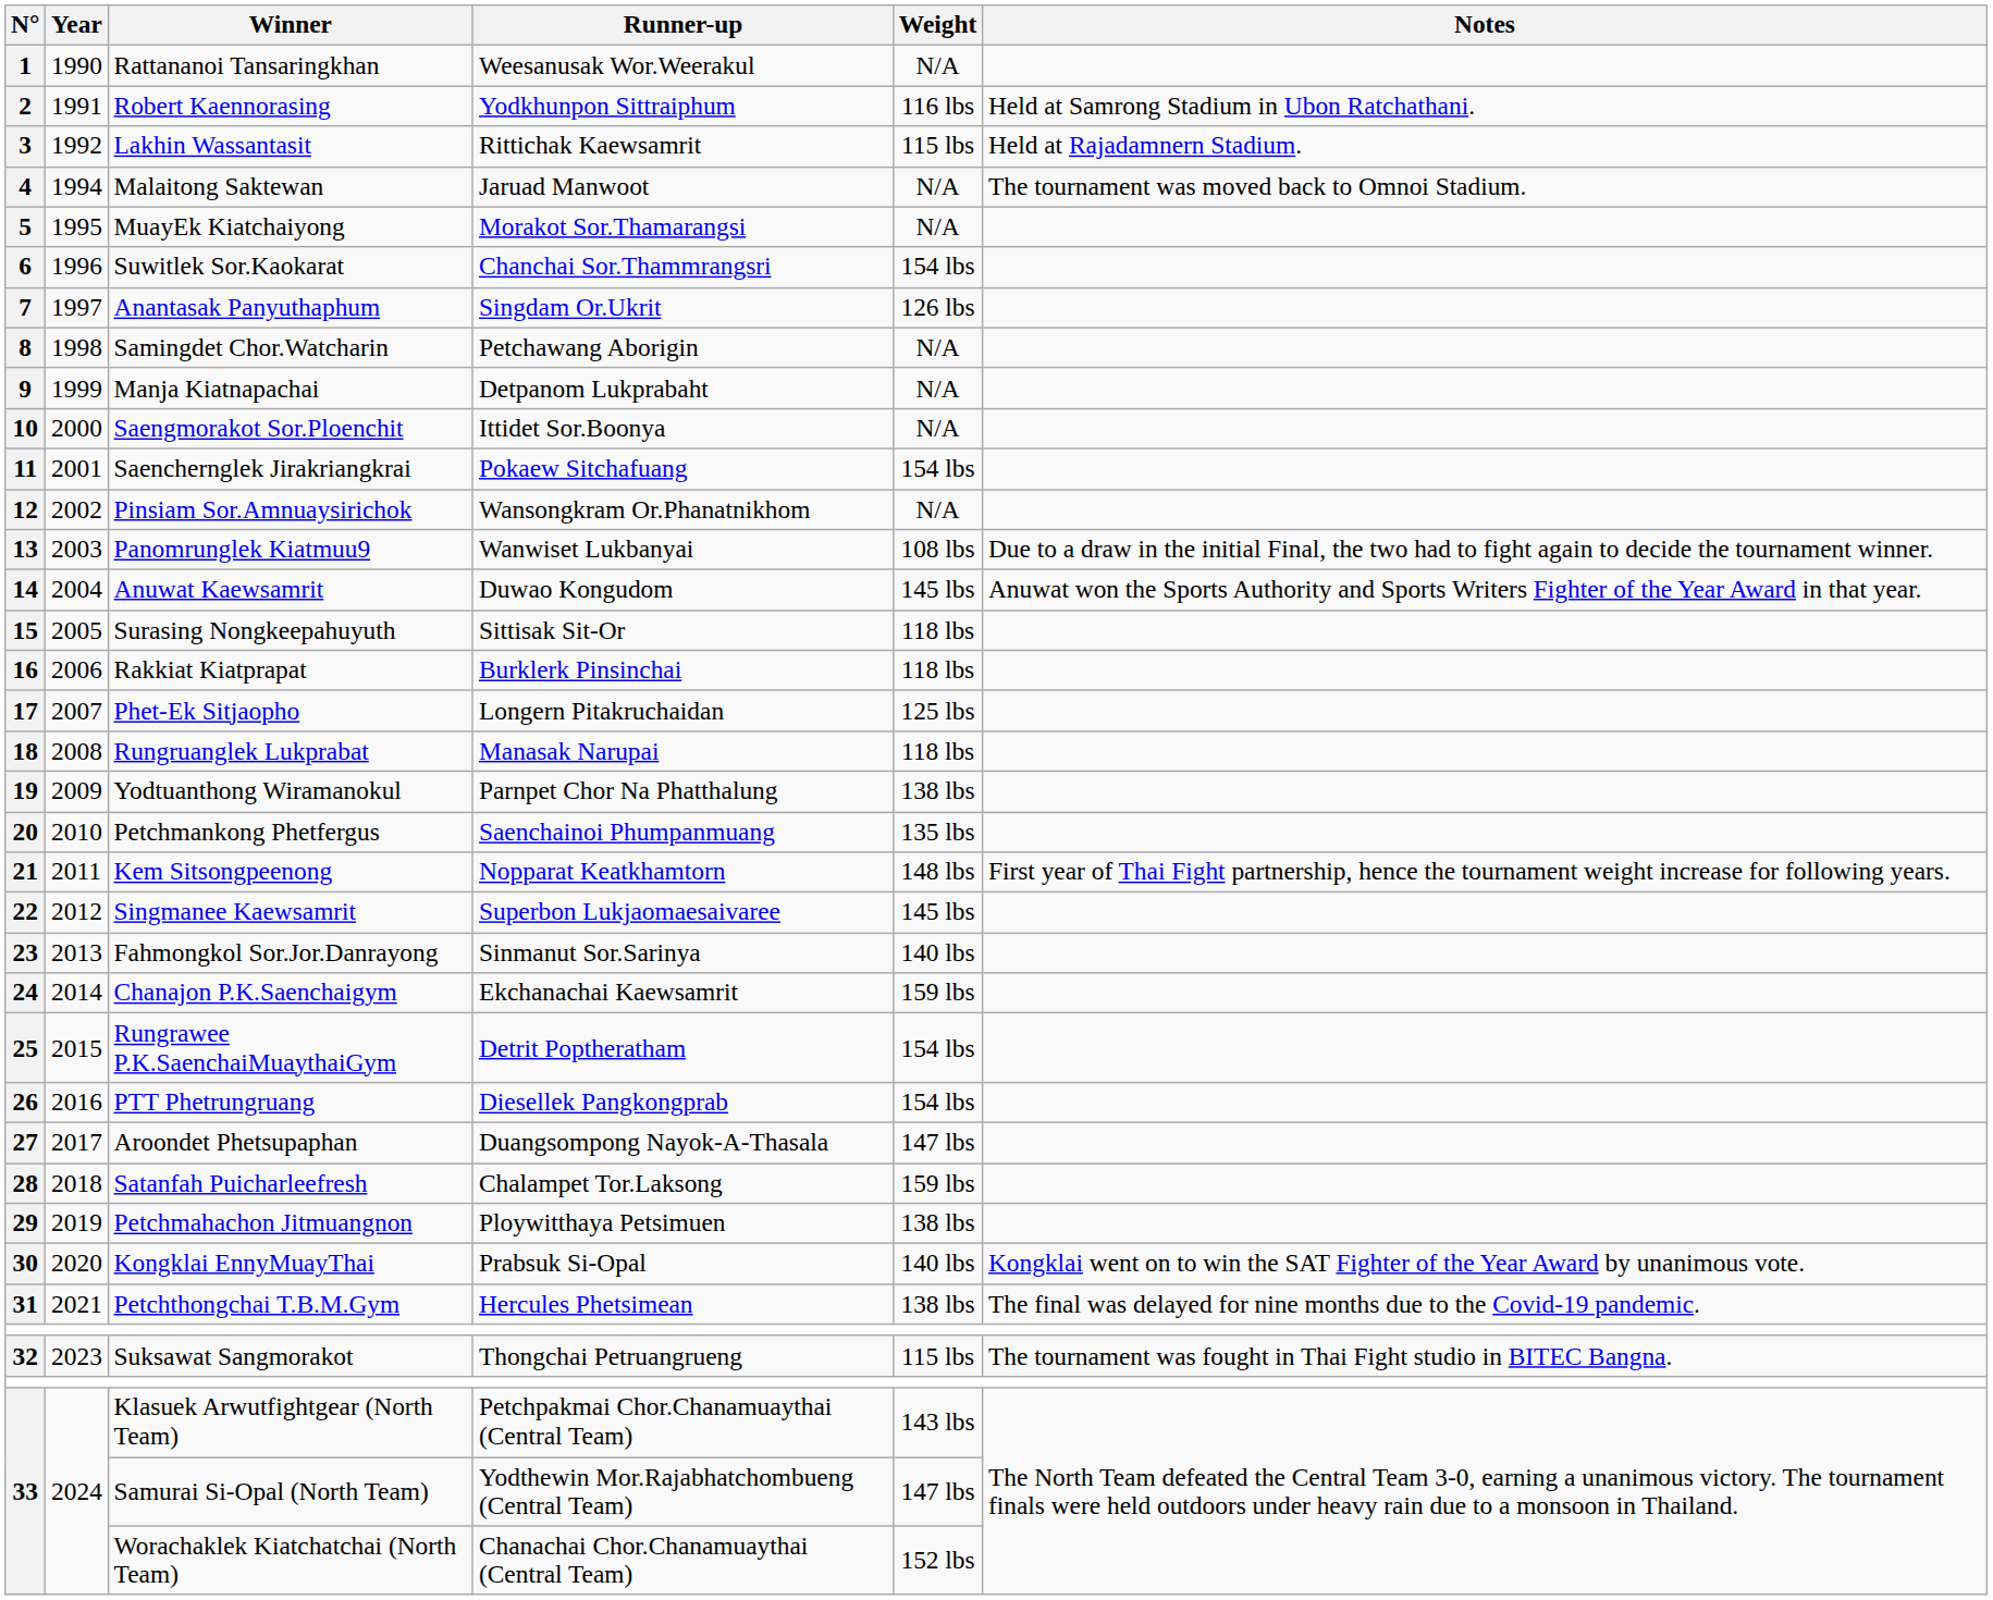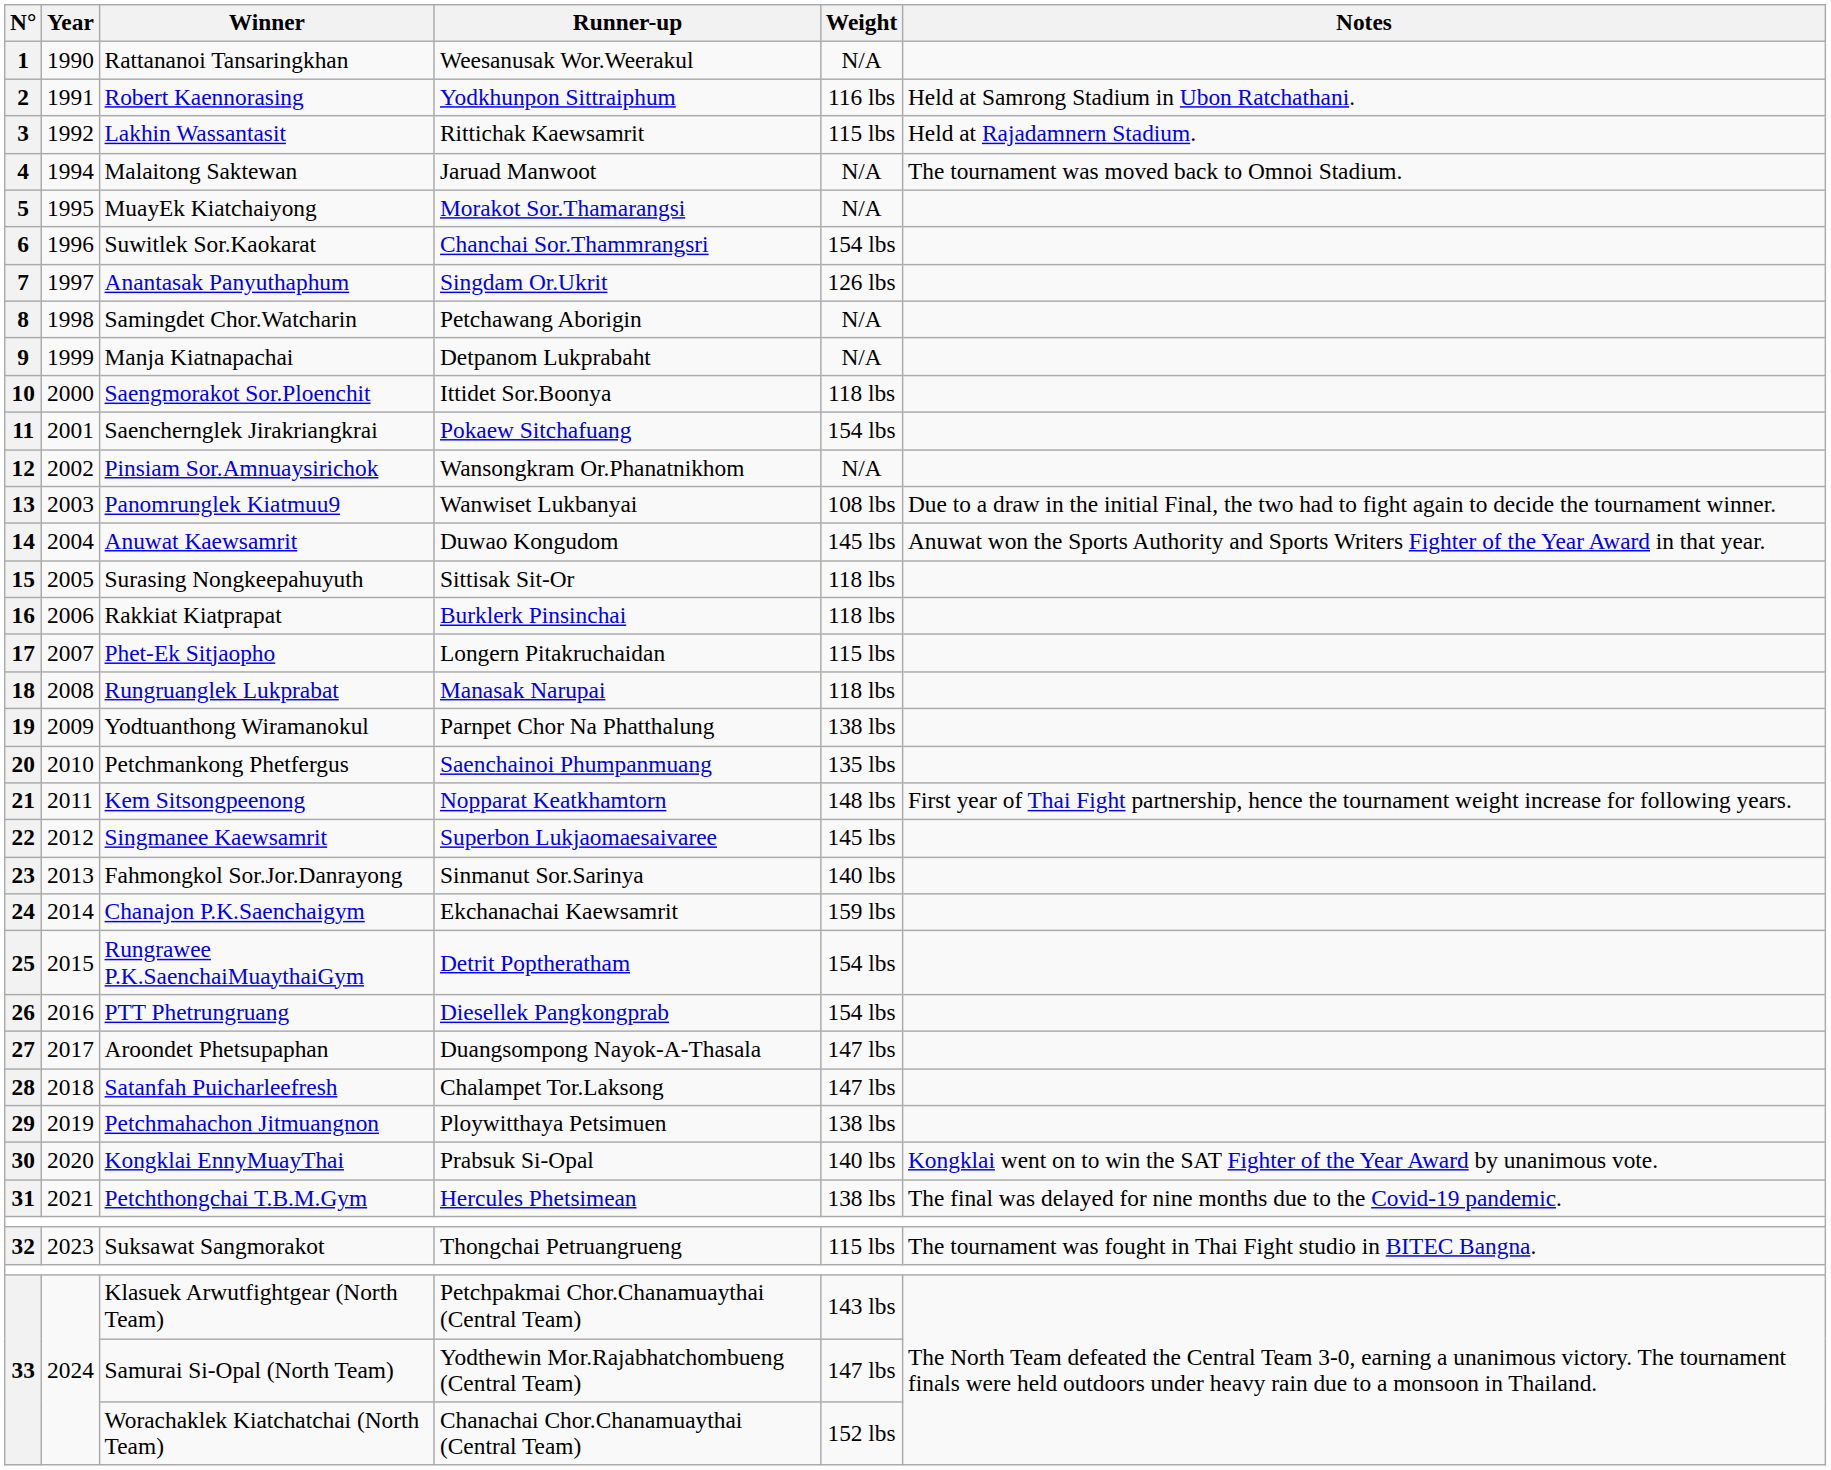 <table class="wikitable">
 <tr>
 <th>N°</th>
 <th>Year</th>
 <th>Winner</th>
 <th>Runner-up</th>
 <th>Weight</th>
 <th>Notes</th>
 </tr>
 <tr>
 <th>1</th>
 <td>1990</td>
 <td> Rattananoi Tansaringkhan</td>
 <td> Weesanusak Wor.Weerakul</td>
 <td align="center">N/A</td>
 <td></td>
 </tr>
 <tr>
 <th>2</th>
 <td>1991</td>
 <td> <a href='#'>Robert Kaennorasing</a></td>
 <td> <a href='#'>Yodkhunpon Sittraiphum</a></td>
 <td align="center">116 lbs</td>
 <td>Held at Samrong Stadium in <a href='#'>Ubon Ratchathani</a>.</td>
 </tr>
 <tr>
 <th>3</th>
 <td>1992</td>
 <td> <a href='#'>Lakhin Wassantasit</a></td>
 <td> Rittichak Kaewsamrit</td>
 <td align="center">115 lbs</td>
 <td>Held at <a href='#'>Rajadamnern Stadium</a>.</td>
 </tr>
 <tr>
 <th>4</th>
 <td>1994</td>
 <td> Malaitong Saktewan</td>
 <td> Jaruad Manwoot</td>
 <td align="center">N/A</td>
 <td>The tournament was moved back to Omnoi Stadium.</td>
 </tr>
 <tr>
 <th>5</th>
 <td>1995</td>
 <td> MuayEk Kiatchaiyong</td>
 <td> <a href='#'>Morakot Sor.Thamarangsi</a></td>
 <td align="center">N/A</td>
 <td></td>
 </tr>
 <tr>
 <th>6</th>
 <td>1996</td>
 <td> Suwitlek Sor.Kaokarat</td>
 <td> <a href='#'>Chanchai Sor.Thammrangsri</a></td>
 <td align="center">154 lbs</td>
 <td></td>
 </tr>
 <tr>
 <th>7</th>
 <td>1997</td>
 <td> <a href='#'>Anantasak Panyuthaphum</a></td>
 <td> <a href='#'>Singdam Or.Ukrit</a></td>
 <td align="center">126 lbs</td>
 <td></td>
 </tr>
 <tr>
 <th>8</th>
 <td>1998</td>
 <td> Samingdet Chor.Watcharin</td>
 <td> Petchawang Aborigin</td>
 <td align="center">N/A</td>
 <td></td>
 </tr>
 <tr>
 <th>9</th>
 <td>1999</td>
 <td> Manja Kiatnapachai</td>
 <td> Detpanom Lukprabaht</td>
 <td align="center">N/A</td>
 <td></td>
 </tr>
 <tr>
 <th>10</th>
 <td>2000</td>
 <td> <a href='#'>Saengmorakot Sor.Ploenchit</a></td>
 <td> Ittidet Sor.Boonya</td>
-<td align="center">N/A</td>
+<td align="center">118 lbs</td>
 <td></td>
 </tr>
 <tr>
 <th>11</th>
 <td>2001</td>
 <td> Saenchernglek Jirakriangkrai</td>
 <td> <a href='#'>Pokaew Sitchafuang</a></td>
 <td align="center">154 lbs</td>
 <td></td>
 </tr>
 <tr>
 <th>12</th>
 <td>2002</td>
 <td> <a href='#'>Pinsiam Sor.Amnuaysirichok</a></td>
 <td> Wansongkram Or.Phanatnikhom</td>
 <td align="center">N/A</td>
 <td></td>
 </tr>
 <tr>
 <th>13</th>
 <td>2003</td>
 <td> <a href='#'>Panomrunglek Kiatmuu9</a></td>
 <td> Wanwiset Lukbanyai</td>
 <td align="center">108 lbs</td>
 <td>Due to a draw in the initial Final, the two had to fight again to decide the tournament winner.</td>
 </tr>
 <tr>
 <th>14</th>
 <td>2004</td>
 <td> <a href='#'>Anuwat Kaewsamrit</a></td>
 <td> Duwao Kongudom</td>
 <td align="center">145 lbs</td>
 <td>Anuwat won the Sports Authority and Sports Writers <a href='#'>Fighter of the Year Award</a> in that year.</td>
 </tr>
 <tr>
 <th>15</th>
 <td>2005</td>
 <td> Surasing Nongkeepahuyuth</td>
 <td> Sittisak Sit-Or</td>
 <td align="center">118 lbs</td>
 <td></td>
 </tr>
 <tr>
 <th>16</th>
 <td>2006</td>
 <td> Rakkiat Kiatprapat</td>
 <td> <a href='#'>Burklerk Pinsinchai</a></td>
 <td align="center">118 lbs</td>
 <td></td>
 </tr>
 <tr>
 <th>17</th>
 <td>2007</td>
 <td> <a href='#'>Phet-Ek Sitjaopho</a></td>
 <td> Longern Pitakruchaidan</td>
-<td align="center">125 lbs</td>
+<td align="center">115 lbs</td>
 <td></td>
 </tr>
 <tr>
 <th>18</th>
 <td>2008</td>
 <td> <a href='#'>Rungruanglek Lukprabat</a></td>
 <td> <a href='#'>Manasak Narupai</a></td>
 <td align="center">118 lbs</td>
 <td></td>
 </tr>
 <tr>
 <th>19</th>
 <td>2009</td>
 <td> Yodtuanthong Wiramanokul</td>
 <td> Parnpet Chor Na Phatthalung</td>
 <td align="center">138 lbs</td>
 <td></td>
 </tr>
 <tr>
 <th>20</th>
 <td>2010</td>
 <td> Petchmankong Phetfergus</td>
 <td> <a href='#'>Saenchainoi Phumpanmuang</a></td>
 <td align="center">135 lbs</td>
 <td></td>
 </tr>
 <tr>
 <th>21</th>
 <td>2011</td>
 <td> <a href='#'>Kem Sitsongpeenong</a></td>
 <td> <a href='#'>Nopparat Keatkhamtorn</a></td>
 <td align="center">148 lbs</td>
 <td>First year of <a href='#'>Thai Fight</a> partnership, hence the tournament weight increase for following years.</td>
 </tr>
 <tr>
 <th>22</th>
 <td>2012</td>
 <td> <a href='#'>Singmanee Kaewsamrit</a></td>
 <td> <a href='#'>Superbon Lukjaomaesaivaree</a></td>
 <td align="center">145 lbs</td>
 <td></td>
 </tr>
 <tr>
 <th>23</th>
 <td>2013</td>
 <td> Fahmongkol Sor.Jor.Danrayong</td>
 <td> Sinmanut Sor.Sarinya</td>
 <td align="center">140 lbs</td>
 <td></td>
 </tr>
 <tr>
 <th>24</th>
 <td>2014</td>
 <td> <a href='#'>Chanajon P.K.Saenchaigym</a></td>
 <td> Ekchanachai Kaewsamrit</td>
 <td align="center">159 lbs</td>
 <td></td>
 </tr>
 <tr>
 <th>25</th>
 <td>2015</td>
 <td> <a href='#'>Rungrawee P.K.SaenchaiMuaythaiGym</a></td>
 <td> <a href='#'>Detrit Poptheratham</a></td>
 <td align="center">154 lbs</td>
 <td></td>
 </tr>
 <tr>
 <th>26</th>
 <td>2016</td>
 <td> <a href='#'>PTT Phetrungruang</a></td>
 <td> <a href='#'>Diesellek Pangkongprab</a></td>
 <td align="center">154 lbs</td>
 <td></td>
 </tr>
 <tr>
 <th>27</th>
 <td>2017</td>
 <td> Aroondet Phetsupaphan</td>
 <td> Duangsompong Nayok-A-Thasala</td>
 <td align="center">147 lbs</td>
 <td></td>
 </tr>
 <tr>
 <th>28</th>
 <td>2018</td>
 <td> <a href='#'>Satanfah Puicharleefresh</a></td>
 <td> Chalampet Tor.Laksong</td>
-<td align="center">159 lbs</td>
+<td align="center">147 lbs</td>
 <td></td>
 </tr>
 <tr>
 <th>29</th>
 <td>2019</td>
 <td> <a href='#'>Petchmahachon Jitmuangnon</a></td>
 <td> Ploywitthaya Petsimuen</td>
 <td align="center">138 lbs</td>
 <td></td>
 </tr>
 <tr>
 <th>30</th>
 <td>2020</td>
 <td> <a href='#'>Kongklai EnnyMuayThai</a></td>
 <td> Prabsuk Si-Opal</td>
 <td align="center">140 lbs</td>
 <td><a href='#'>Kongklai</a> went on to win the SAT <a href='#'>Fighter of the Year Award</a> by unanimous vote.</td>
 </tr>
 <tr>
 <th>31</th>
 <td>2021</td>
 <td> <a href='#'>Petchthongchai T.B.M.Gym</a></td>
 <td> <a href='#'>Hercules Phetsimean</a></td>
 <td align="center">138 lbs</td>
 <td>The final was delayed for nine months due to the <a href='#'>Covid-19 pandemic</a>.</td>
 </tr>
 <tr>
 <th style=background:white colspan=9></th>
 </tr>
 <tr>
 <th>32</th>
 <td>2023</td>
 <td> Suksawat Sangmorakot</td>
 <td> Thongchai Petruangrueng</td>
 <td align="center">115 lbs</td>
 <td>The tournament was fought in Thai Fight studio in <a href='#'>BITEC Bangna</a>.</td>
 </tr>
 <tr>
 <th style=background:white colspan=9></th>
 </tr>
 <tr>
 <th rowspan="3">33</th>
 <td rowspan="3">2024</td>
 <td> Klasuek Arwutfightgear (North Team)</td>
 <td> Petchpakmai Chor.Chanamuaythai (Central Team)</td>
 <td align="center">143 lbs</td>
 <td rowspan="3">The North Team defeated the Central Team 3-0, earning a unanimous victory. The tournament finals were held outdoors under heavy rain due to a monsoon in Thailand.</td>
 </tr>
 <tr>
 <td> Samurai Si-Opal (North Team)</td>
 <td> Yodthewin Mor.Rajabhatchombueng (Central Team)</td>
 <td align="center">147 lbs</td>
 </tr>
 <tr>
 <td> Worachaklek Kiatchatchai (North Team)</td>
 <td> Chanachai Chor.Chanamuaythai (Central Team)</td>
 <td align="center">152 lbs</td>
 </tr>
 </table>
